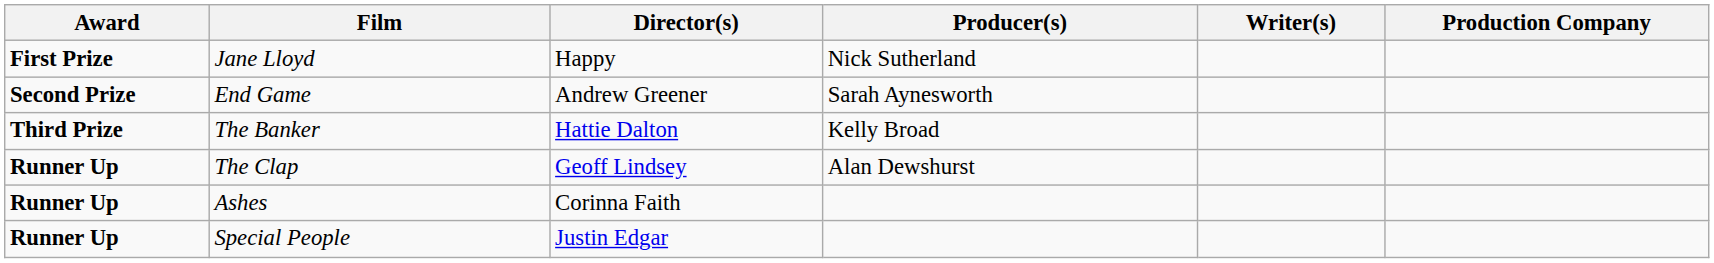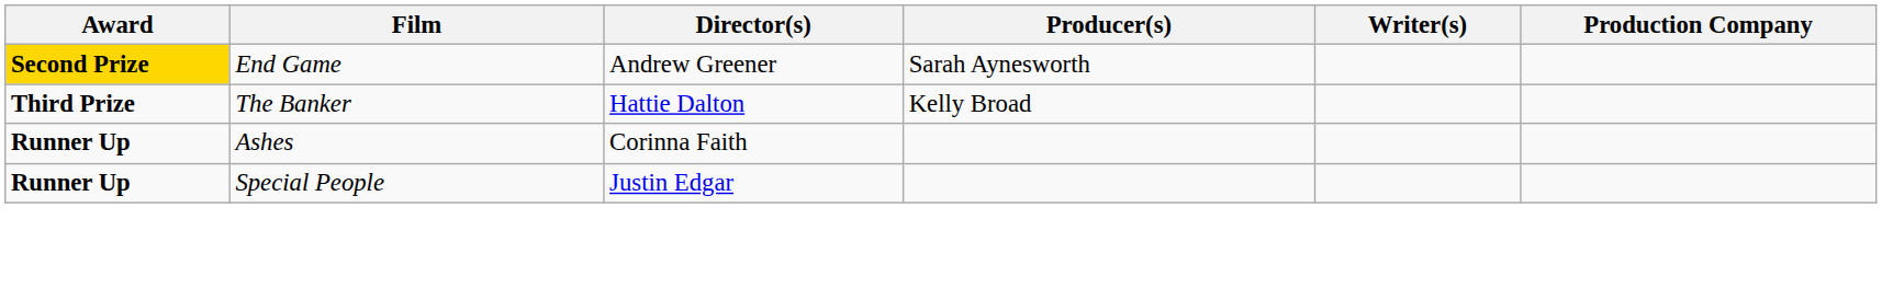 <table class="wikitable" width="95%" align="centre">
 <tr>
 <th width=12%>Award</th>
 <th width=20%>Film</th>
 <th width=16%>Director(s)</th>
 <th width=22%>Producer(s)</th>
 <th width=11%>Writer(s)</th>
 <th width=19%>Production Company</th>
 </tr>
 <tr>
-<td><strong>First Prize</strong></td>
-<td><em>Jane Lloyd</em></td>
-<td>Happy</td>
-<td>Nick Sutherland</td>
-<td></td>
-<td></td>
-</tr>
-<tr>
-<td><strong>Second Prize</strong></td>
+<td style="background: gold;"><strong>Second Prize</strong></td>
 <td><em>End Game</em></td>
 <td>Andrew Greener</td>
 <td>Sarah Aynesworth</td>
 <td></td>
 <td></td>
 </tr>
 <tr>
 <td><strong>Third Prize</strong></td>
 <td><em>The Banker</em></td>
 <td><a href='#'>Hattie Dalton</a></td>
 <td>Kelly Broad</td>
-<td></td>
-<td></td>
-</tr>
-<tr>
-<td><strong>Runner Up</strong></td>
-<td><em>The Clap</em></td>
-<td><a href='#'>Geoff Lindsey</a></td>
-<td>Alan Dewshurst</td>
 <td></td>
 <td></td>
 </tr>
 <tr>
 <td><strong>Runner Up</strong></td>
 <td><em>Ashes</em></td>
 <td>Corinna Faith</td>
 <td></td>
 <td></td>
 <td></td>
 </tr>
 <tr>
 <td><strong>Runner Up</strong></td>
 <td><em>Special People</em></td>
 <td><a href='#'>Justin Edgar</a></td>
 <td></td>
 <td></td>
 <td></td>
 </tr>
 </table>
